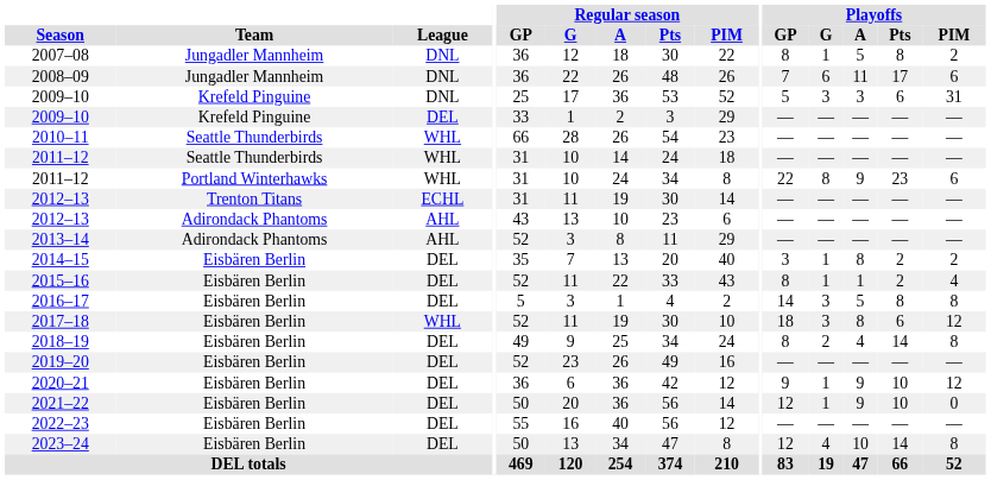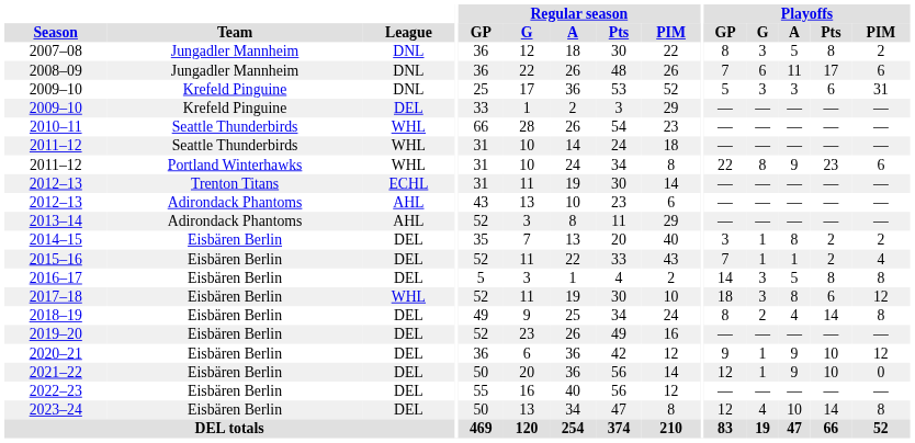 <table border="0" cellpadding="1" cellspacing="0" style="text-align:center; width:60em">
 <tr bgcolor="#e0e0e0">
 <th colspan="3" bgcolor="#ffffff"></th>
 <th rowspan="99" bgcolor="#ffffff"></th>
 <th colspan="5"><a href='#'>Regular season</a></th>
 <th rowspan="99" bgcolor="#ffffff"></th>
 <th colspan="5"><a href='#'>Playoffs</a></th>
 </tr>
 <tr bgcolor="#e0e0e0">
 <th><a href='#'>Season</a></th>
 <th>Team</th>
 <th>League</th>
 <th>GP</th>
 <th><a href='#'>G</a></th>
 <th><a href='#'>A</a></th>
 <th><a href='#'>Pts</a></th>
 <th><a href='#'>PIM</a></th>
 <th>GP</th>
 <th>G</th>
 <th>A</th>
 <th>Pts</th>
 <th>PIM</th>
 </tr>
 <tr>
 <td>2007–08</td>
 <td><a href='#'>Jungadler Mannheim</a></td>
 <td><a href='#'>DNL</a></td>
 <td>36</td>
 <td>12</td>
 <td>18</td>
 <td>30</td>
 <td>22</td>
 <td>8</td>
-<td>1</td>
+<td>3</td>
 <td>5</td>
 <td>8</td>
 <td>2</td>
 </tr>
 <tr bgcolor="#f0f0f0">
 <td>2008–09</td>
 <td>Jungadler Mannheim</td>
 <td>DNL</td>
 <td>36</td>
 <td>22</td>
 <td>26</td>
 <td>48</td>
 <td>26</td>
 <td>7</td>
 <td>6</td>
 <td>11</td>
 <td>17</td>
 <td>6</td>
 </tr>
 <tr>
 <td>2009–10</td>
 <td><a href='#'>Krefeld Pinguine</a></td>
 <td>DNL</td>
 <td>25</td>
 <td>17</td>
 <td>36</td>
 <td>53</td>
 <td>52</td>
 <td>5</td>
 <td>3</td>
 <td>3</td>
 <td>6</td>
 <td>31</td>
 </tr>
 <tr bgcolor="#f0f0f0">
 <td><a href='#'>2009–10</a></td>
 <td>Krefeld Pinguine</td>
 <td><a href='#'>DEL</a></td>
 <td>33</td>
 <td>1</td>
 <td>2</td>
 <td>3</td>
 <td>29</td>
 <td>—</td>
 <td>—</td>
 <td>—</td>
 <td>—</td>
 <td>—</td>
 </tr>
 <tr>
 <td><a href='#'>2010–11</a></td>
 <td><a href='#'>Seattle Thunderbirds</a></td>
 <td><a href='#'>WHL</a></td>
 <td>66</td>
 <td>28</td>
 <td>26</td>
 <td>54</td>
 <td>23</td>
 <td>—</td>
 <td>—</td>
 <td>—</td>
 <td>—</td>
 <td>—</td>
 </tr>
 <tr bgcolor="#f0f0f0">
 <td><a href='#'>2011–12</a></td>
 <td>Seattle Thunderbirds</td>
 <td>WHL</td>
 <td>31</td>
 <td>10</td>
 <td>14</td>
 <td>24</td>
 <td>18</td>
 <td>—</td>
 <td>—</td>
 <td>—</td>
 <td>—</td>
 <td>—</td>
 </tr>
 <tr>
 <td>2011–12</td>
 <td><a href='#'>Portland Winterhawks</a></td>
 <td>WHL</td>
 <td>31</td>
 <td>10</td>
 <td>24</td>
 <td>34</td>
 <td>8</td>
 <td>22</td>
 <td>8</td>
 <td>9</td>
 <td>23</td>
 <td>6</td>
 </tr>
 <tr bgcolor="#f0f0f0">
 <td><a href='#'>2012–13</a></td>
 <td><a href='#'>Trenton Titans</a></td>
 <td><a href='#'>ECHL</a></td>
 <td>31</td>
 <td>11</td>
 <td>19</td>
 <td>30</td>
 <td>14</td>
 <td>—</td>
 <td>—</td>
 <td>—</td>
 <td>—</td>
 <td>—</td>
 </tr>
 <tr>
 <td><a href='#'>2012–13</a></td>
 <td><a href='#'>Adirondack Phantoms</a></td>
 <td><a href='#'>AHL</a></td>
 <td>43</td>
 <td>13</td>
 <td>10</td>
 <td>23</td>
 <td>6</td>
 <td>—</td>
 <td>—</td>
 <td>—</td>
 <td>—</td>
 <td>—</td>
 </tr>
 <tr bgcolor="#f0f0f0">
 <td><a href='#'>2013–14</a></td>
 <td>Adirondack Phantoms</td>
 <td>AHL</td>
 <td>52</td>
 <td>3</td>
 <td>8</td>
 <td>11</td>
 <td>29</td>
 <td>—</td>
 <td>—</td>
 <td>—</td>
 <td>—</td>
 <td>—</td>
 </tr>
 <tr>
 <td><a href='#'>2014–15</a></td>
 <td><a href='#'>Eisbären Berlin</a></td>
 <td>DEL</td>
 <td>35</td>
 <td>7</td>
 <td>13</td>
 <td>20</td>
 <td>40</td>
 <td>3</td>
 <td>1</td>
 <td>8</td>
 <td>2</td>
 <td>2</td>
 </tr>
 <tr bgcolor="#f0f0f0">
 <td><a href='#'>2015–16</a></td>
 <td>Eisbären Berlin</td>
 <td>DEL</td>
 <td>52</td>
 <td>11</td>
 <td>22</td>
 <td>33</td>
 <td>43</td>
-<td>8</td>
+<td>7</td>
 <td>1</td>
 <td>1</td>
 <td>2</td>
 <td>4</td>
 </tr>
 <tr>
 <td><a href='#'>2016–17</a></td>
 <td>Eisbären Berlin</td>
 <td>DEL</td>
 <td>5</td>
 <td>3</td>
 <td>1</td>
 <td>4</td>
 <td>2</td>
 <td>14</td>
 <td>3</td>
 <td>5</td>
 <td>8</td>
 <td>8</td>
 </tr>
 <tr bgcolor="#f0f0f0">
 <td><a href='#'>2017–18</a></td>
 <td>Eisbären Berlin</td>
 <td><a href='#'>WHL</a></td>
 <td>52</td>
 <td>11</td>
 <td>19</td>
 <td>30</td>
 <td>10</td>
 <td>18</td>
 <td>3</td>
 <td>8</td>
 <td>6</td>
 <td>12</td>
 </tr>
 <tr>
 <td><a href='#'>2018–19</a></td>
 <td>Eisbären Berlin</td>
 <td>DEL</td>
 <td>49</td>
 <td>9</td>
 <td>25</td>
 <td>34</td>
 <td>24</td>
 <td>8</td>
 <td>2</td>
 <td>4</td>
 <td>14</td>
 <td>8</td>
 </tr>
 <tr bgcolor="#f0f0f0">
 <td><a href='#'>2019–20</a></td>
 <td>Eisbären Berlin</td>
 <td>DEL</td>
 <td>52</td>
 <td>23</td>
 <td>26</td>
 <td>49</td>
 <td>16</td>
 <td>—</td>
 <td>—</td>
 <td>—</td>
 <td>—</td>
 <td>—</td>
 </tr>
 <tr>
 <td><a href='#'>2020–21</a></td>
 <td>Eisbären Berlin</td>
 <td>DEL</td>
 <td>36</td>
 <td>6</td>
 <td>36</td>
 <td>42</td>
 <td>12</td>
 <td>9</td>
 <td>1</td>
 <td>9</td>
 <td>10</td>
 <td>12</td>
 </tr>
 <tr bgcolor="#f0f0f0">
 <td><a href='#'>2021–22</a></td>
 <td>Eisbären Berlin</td>
 <td>DEL</td>
 <td>50</td>
 <td>20</td>
 <td>36</td>
 <td>56</td>
 <td>14</td>
 <td>12</td>
 <td>1</td>
 <td>9</td>
 <td>10</td>
 <td>0</td>
 </tr>
 <tr>
 <td><a href='#'>2022–23</a></td>
 <td>Eisbären Berlin</td>
 <td>DEL</td>
 <td>55</td>
 <td>16</td>
 <td>40</td>
 <td>56</td>
 <td>12</td>
 <td>—</td>
 <td>—</td>
 <td>—</td>
 <td>—</td>
 <td>—</td>
 </tr>
 <tr bgcolor="#f0f0f0">
 <td><a href='#'>2023–24</a></td>
 <td>Eisbären Berlin</td>
 <td>DEL</td>
 <td>50</td>
 <td>13</td>
 <td>34</td>
 <td>47</td>
 <td>8</td>
 <td>12</td>
 <td>4</td>
 <td>10</td>
 <td>14</td>
 <td>8</td>
 </tr>
 <tr bgcolor="#e0e0e0">
 <th colspan="3">DEL totals</th>
 <th>469</th>
 <th>120</th>
 <th>254</th>
 <th>374</th>
 <th>210</th>
 <th>83</th>
 <th>19</th>
 <th>47</th>
 <th>66</th>
 <th>52</th>
 </tr>
 </table>
